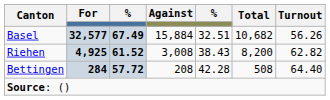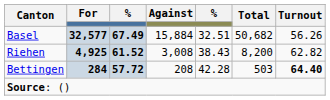 <table class="wikitable sortable" style="text-align:right">
 <tr>
 <th rowspan=2>Canton</th>
 <th>For</th>
 <th>%</th>
 <th>Against</th>
 <th>%</th>
 <th rowspan=2>Total</th>
 <th rowspan=2>Turnout</th>
 </tr>
 <tr>
 <th colspan=2 style="background-color:#47729E"></th>
 <th colspan=2 style="background-color:#8B8B54"></th>
 </tr>
 <tr>
 <td align=left><a href='#'>Basel</a></td>
 <td style="background-color:#cbd8e4"><strong>32,577</strong></td>
 <td style="background-color:#cbd8e4"><strong>67.49</strong></td>
 <td>15,884</td>
 <td>32.51</td>
-<td>10,682</td>
+<td>50,682</td>
 <td>56.26</td>
 </tr>
 <tr>
 <td align=left><a href='#'>Riehen</a></td>
 <td style="background-color:#cbd8e4"><strong>4,925</strong></td>
 <td style="background-color:#cbd8e4"><strong>61.52</strong></td>
 <td>3,008</td>
 <td>38.43</td>
 <td>8,200</td>
 <td>62.82</td>
 </tr>
 <tr>
 <td align=left><a href='#'>Bettingen</a></td>
 <td style="background-color:#cbd8e4"><strong>284</strong></td>
 <td style="background-color:#cbd8e4"><strong>57.72</strong></td>
 <td>208</td>
 <td>42.28</td>
-<td>508</td>
-<td>64.40</td>
+<td>503</td>
+<td><strong>64.40</strong></td>
 </tr>
 <tr>
 <td colspan="11" align="left"><strong>Source</strong>:  ()</td>
 </tr>
 </table>
